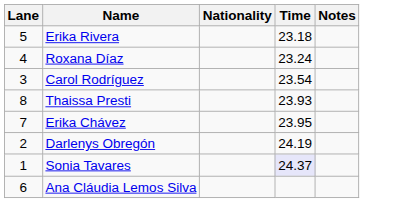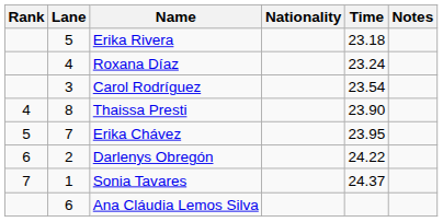 <table class="wikitable sortable" style="text-align:center;font-size:95%">
 <tr>
+<th>Rank</th>
 <th>Lane</th>
 <th>Name</th>
 <th>Nationality</th>
 <th>Time</th>
 <th>Notes</th>
 </tr>
 <tr>
+<td></td>
 <td>5</td>
 <td align=left><a href='#'>Erika Rivera</a></td>
 <td align=left></td>
 <td>23.18</td>
 <td></td>
 </tr>
 <tr>
+<td></td>
 <td>4</td>
 <td align=left><a href='#'>Roxana Díaz</a></td>
 <td align=left></td>
 <td>23.24</td>
 <td></td>
 </tr>
 <tr>
+<td></td>
 <td>3</td>
 <td align=left><a href='#'>Carol Rodríguez</a></td>
 <td align=left></td>
 <td>23.54</td>
 <td></td>
 </tr>
 <tr>
+<td>4</td>
 <td>8</td>
 <td align=left><a href='#'>Thaissa Presti</a></td>
 <td align=left></td>
-<td>23.93</td>
+<td>23.90</td>
 <td></td>
 </tr>
 <tr>
+<td>5</td>
 <td>7</td>
 <td align=left><a href='#'>Erika Chávez</a></td>
 <td align=left></td>
 <td>23.95</td>
 <td></td>
 </tr>
 <tr>
+<td>6</td>
 <td>2</td>
 <td align=left><a href='#'>Darlenys Obregón</a></td>
 <td align=left></td>
-<td>24.19</td>
+<td>24.22</td>
 <td></td>
 </tr>
 <tr>
+<td>7</td>
 <td>1</td>
 <td align=left><a href='#'>Sonia Tavares</a></td>
 <td align=left></td>
-<td style="background: lavender;">24.37</td>
+<td>24.37</td>
 <td></td>
 </tr>
 <tr>
+<td></td>
 <td>6</td>
 <td align=left><a href='#'>Ana Cláudia Lemos Silva</a></td>
 <td align=left></td>
 <td></td>
 <td></td>
 </tr>
 </table>
